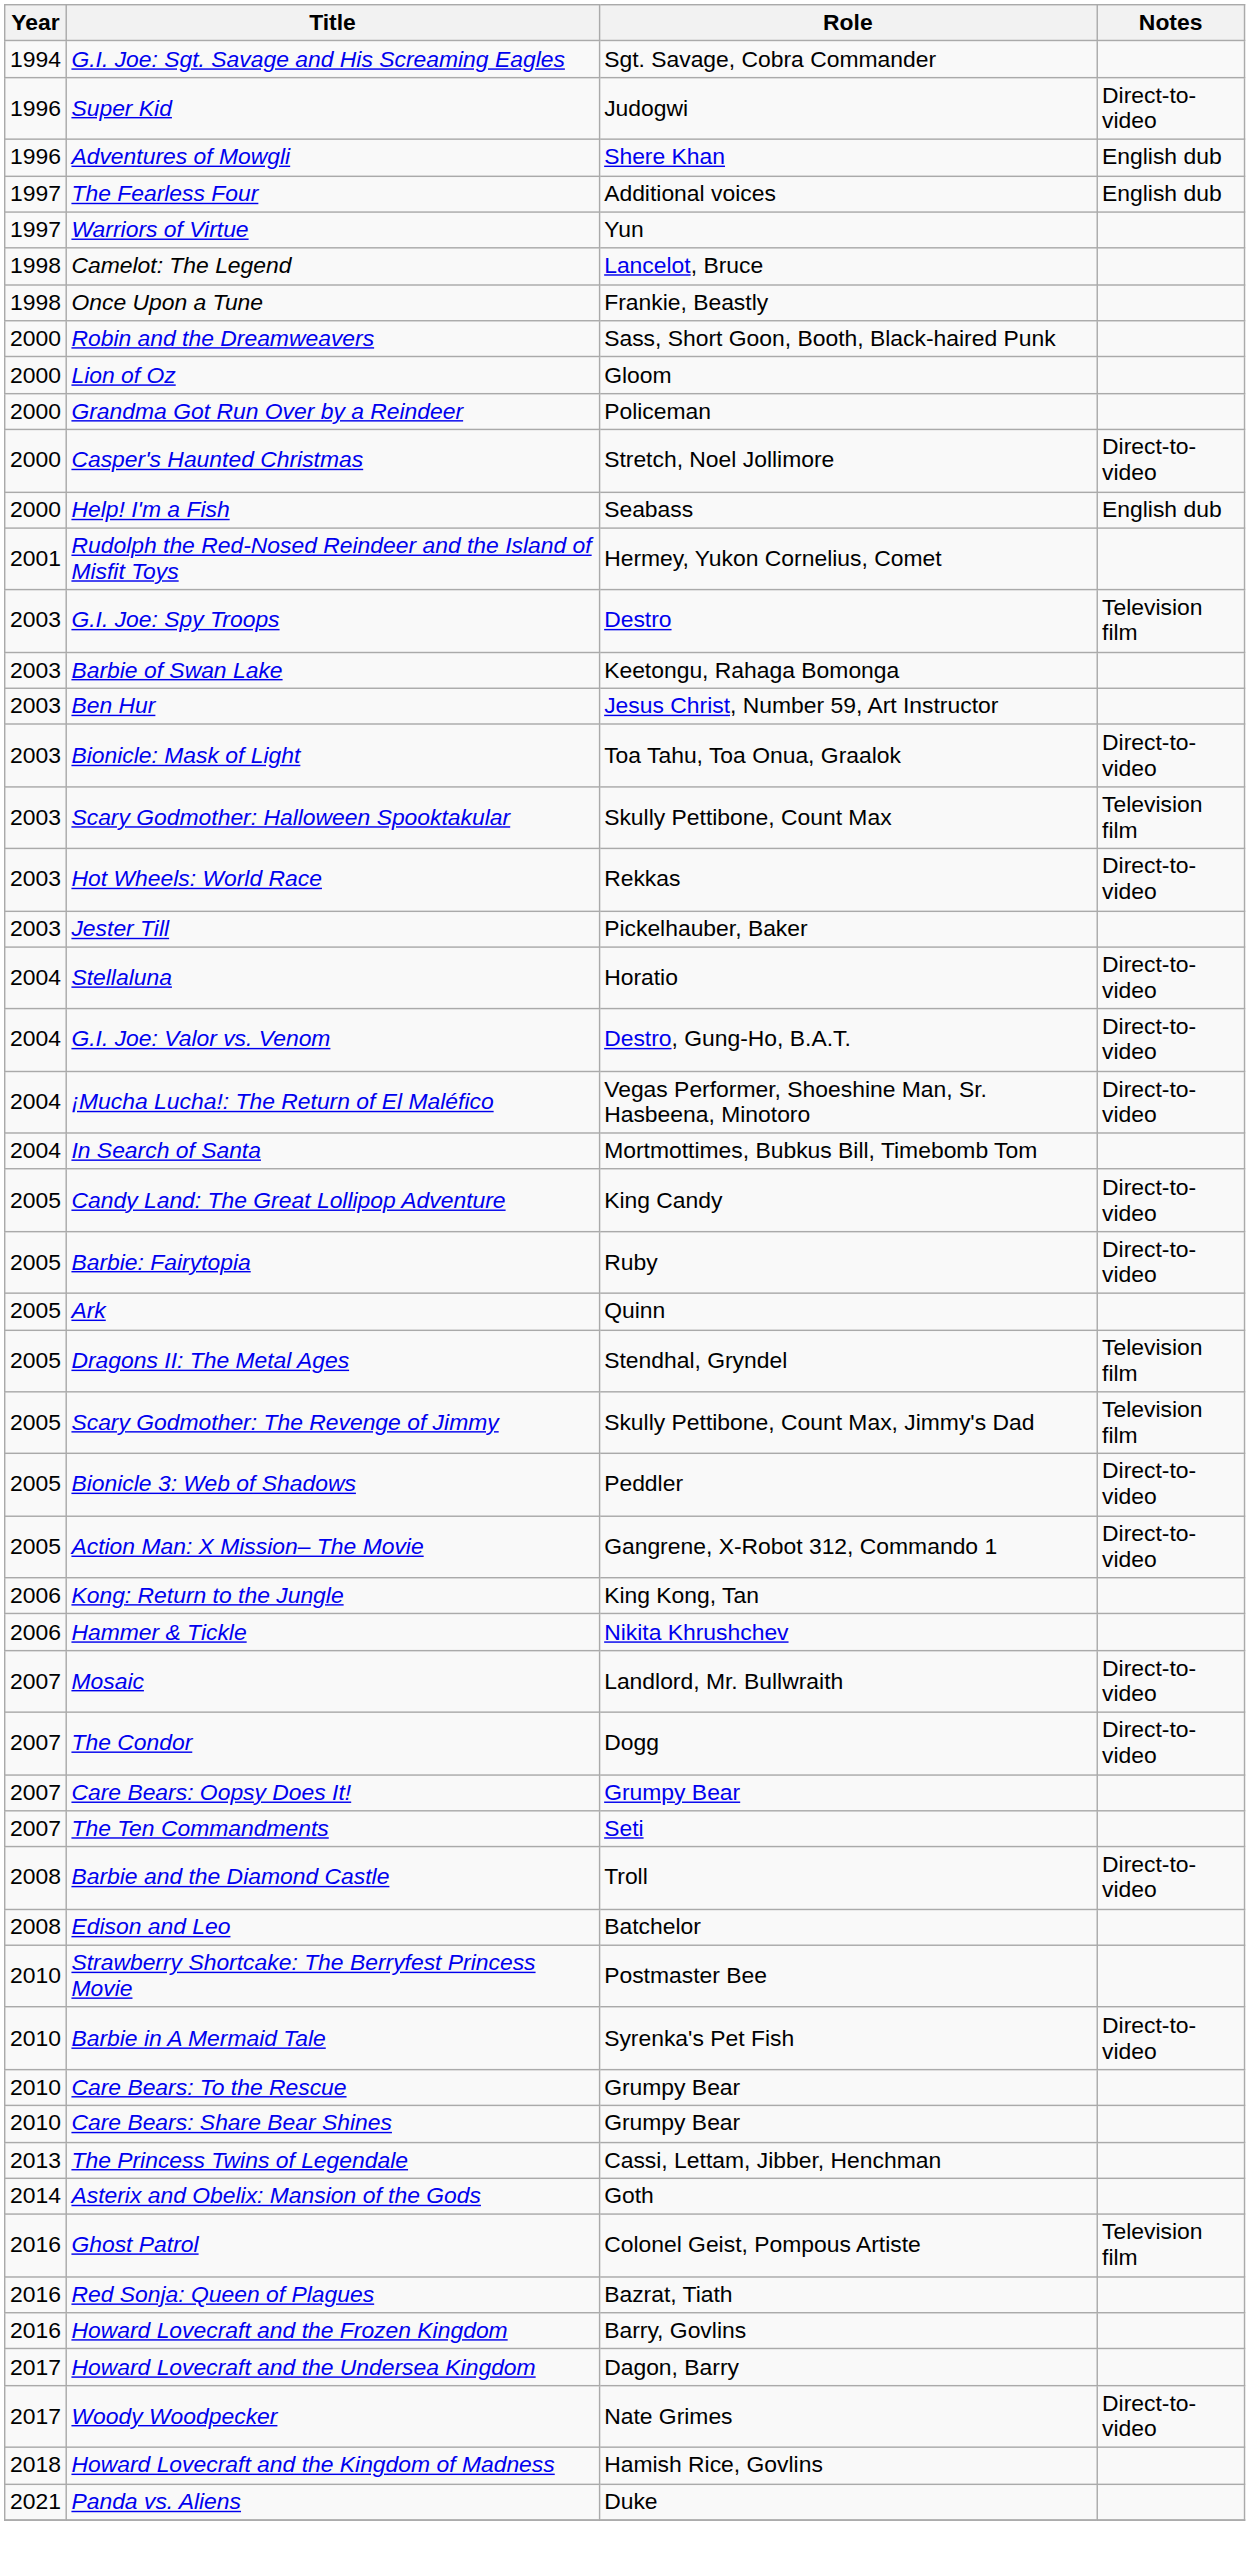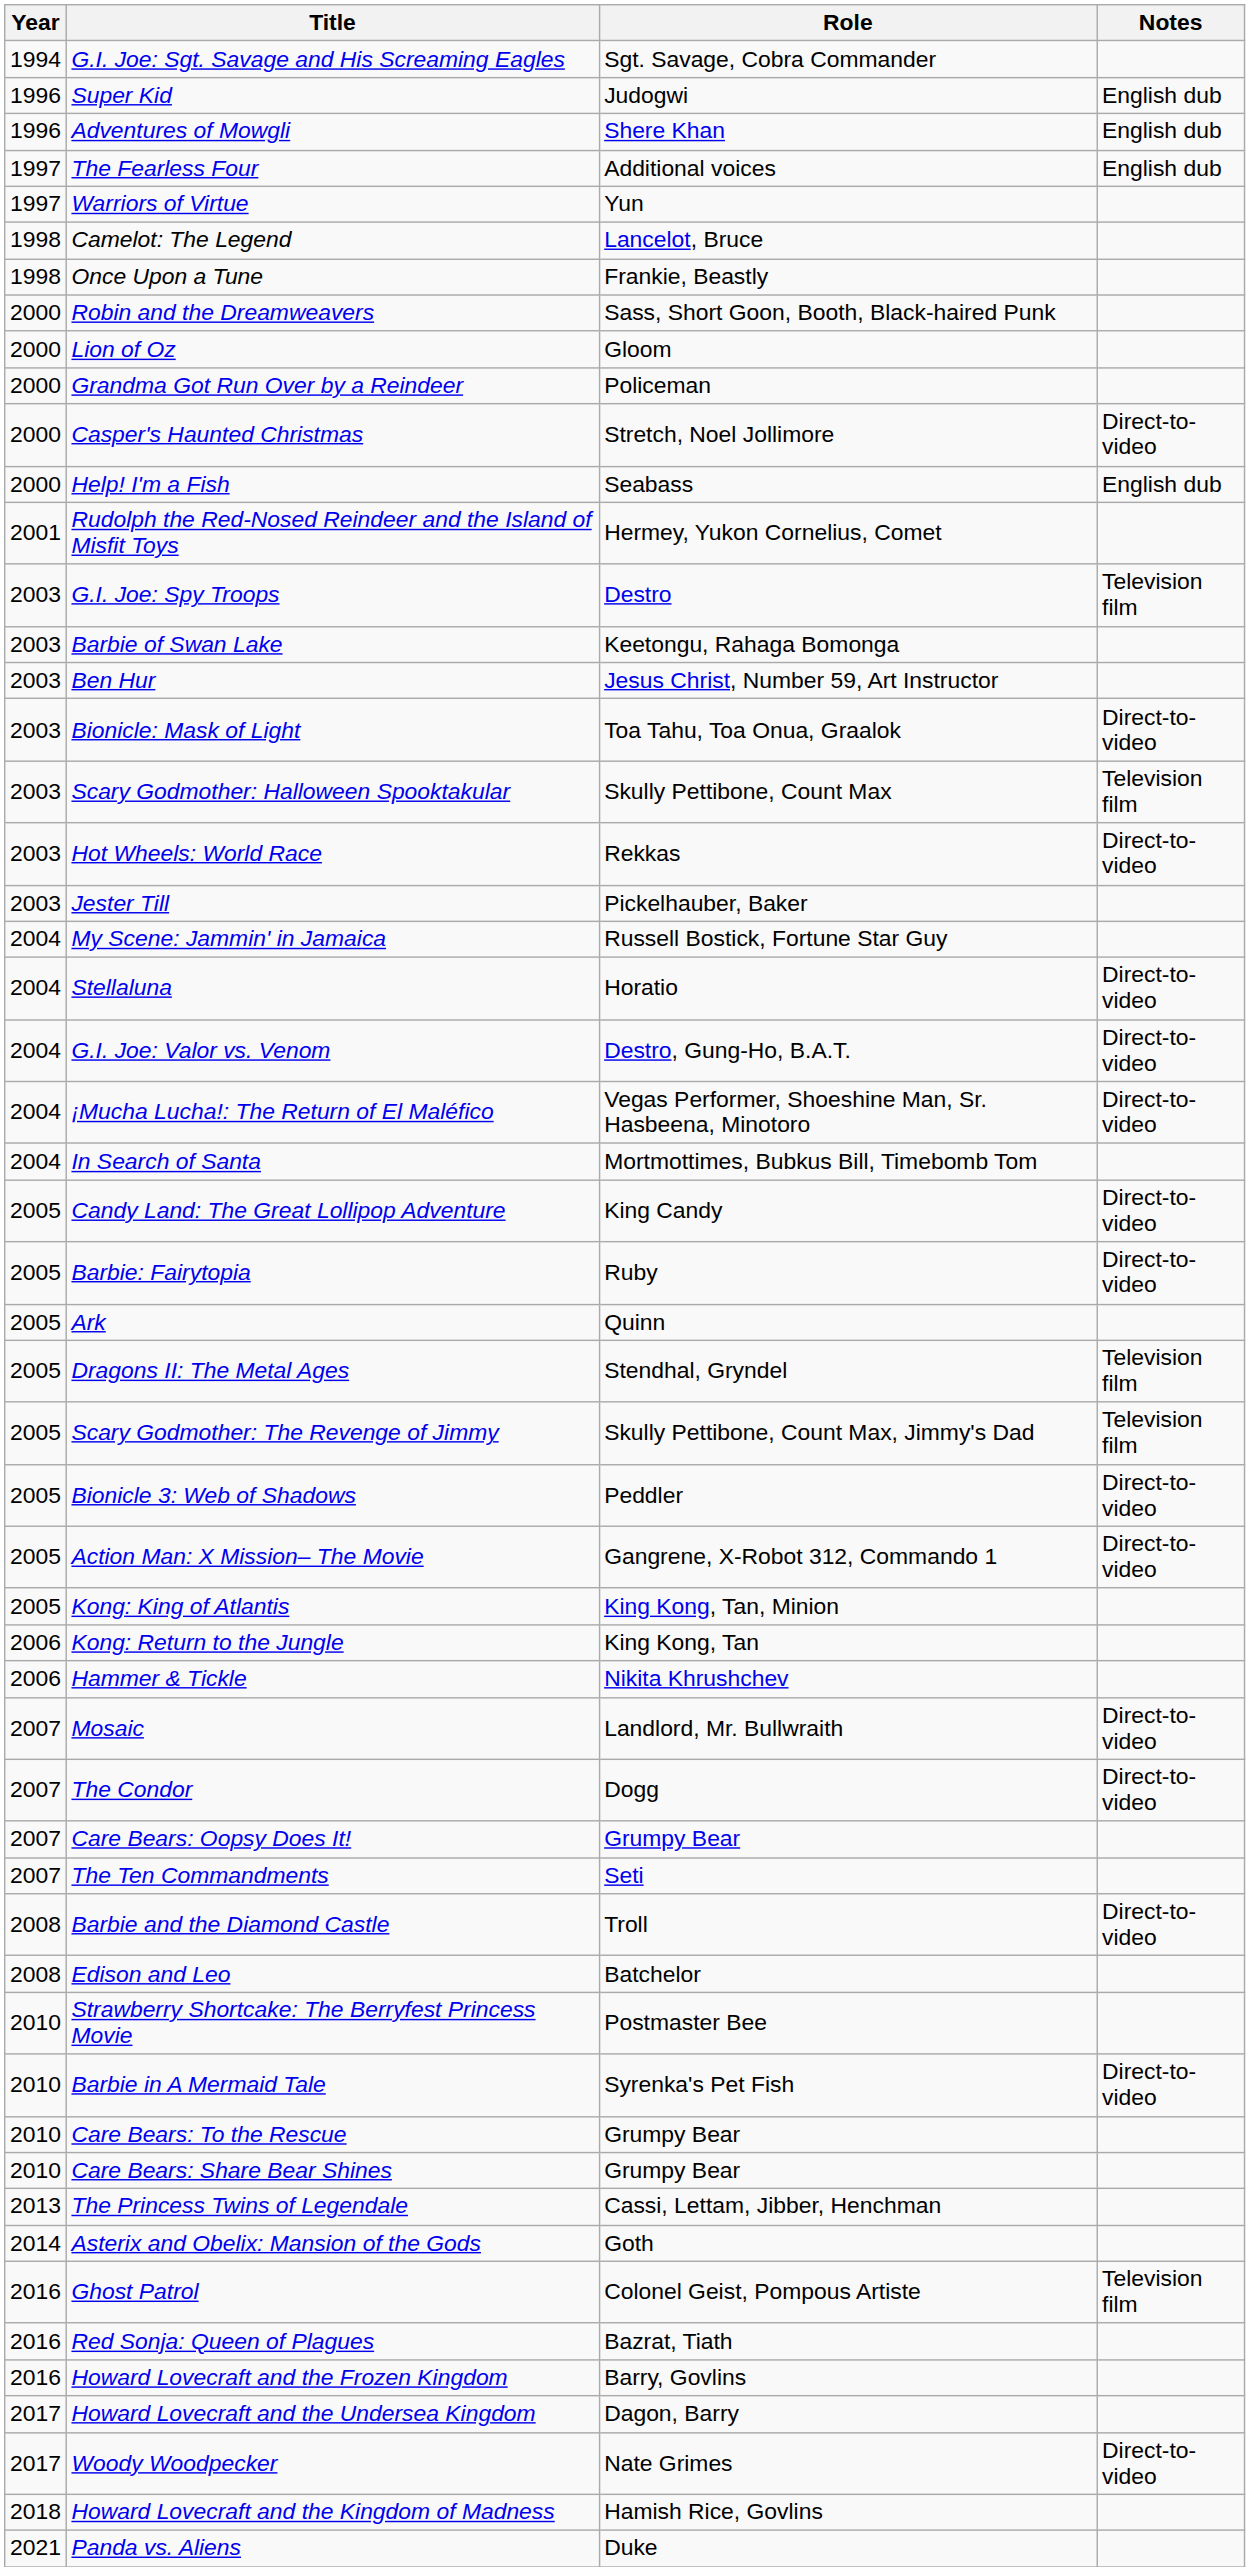 <table class="wikitable sortable">
 <tr>
 <th>Year</th>
 <th>Title</th>
 <th>Role</th>
 <th class="unsortable">Notes</th>
 </tr>
 <tr>
 <td>1994</td>
 <td><em><a href='#'>G.I. Joe: Sgt. Savage and His Screaming Eagles</a></em></td>
 <td>Sgt. Savage, Cobra Commander</td>
 <td></td>
 </tr>
 <tr>
 <td>1996</td>
 <td><em><a href='#'>Super Kid</a></em></td>
 <td>Judogwi</td>
-<td>Direct-to-video</td>
+<td>English dub</td>
 </tr>
 <tr>
 <td>1996</td>
 <td><em><a href='#'>Adventures of Mowgli</a></em></td>
 <td><a href='#'>Shere Khan</a></td>
 <td>English dub</td>
 </tr>
 <tr>
 <td>1997</td>
 <td><em><a href='#'>The Fearless Four</a></em></td>
 <td>Additional voices</td>
 <td>English dub</td>
 </tr>
 <tr>
 <td>1997</td>
 <td><em><a href='#'>Warriors of Virtue</a></em></td>
 <td>Yun</td>
 <td></td>
 </tr>
 <tr>
 <td>1998</td>
 <td><em>Camelot: The Legend</em></td>
 <td><a href='#'>Lancelot</a>, Bruce</td>
 <td></td>
 </tr>
 <tr>
 <td>1998</td>
 <td><em>Once Upon a Tune</em></td>
 <td>Frankie, Beastly</td>
 <td></td>
 </tr>
 <tr>
 <td>2000</td>
 <td><em><a href='#'>Robin and the Dreamweavers</a></em></td>
 <td>Sass, Short Goon, Booth, Black-haired Punk</td>
 <td></td>
 </tr>
 <tr>
 <td>2000</td>
 <td><em><a href='#'>Lion of Oz</a></em></td>
 <td>Gloom</td>
 <td></td>
 </tr>
 <tr>
 <td>2000</td>
 <td><em><a href='#'>Grandma Got Run Over by a Reindeer</a></em></td>
 <td>Policeman</td>
 <td></td>
 </tr>
 <tr>
 <td>2000</td>
 <td><em><a href='#'>Casper's Haunted Christmas</a></em></td>
 <td>Stretch, Noel Jollimore</td>
 <td>Direct-to-video</td>
 </tr>
 <tr>
 <td>2000</td>
 <td><em><a href='#'>Help! I'm a Fish</a></em></td>
 <td>Seabass</td>
 <td>English dub</td>
 </tr>
 <tr>
 <td>2001</td>
 <td><em><a href='#'>Rudolph the Red-Nosed Reindeer and the Island of Misfit Toys</a></em></td>
 <td>Hermey, Yukon Cornelius, Comet</td>
 <td></td>
 </tr>
 <tr>
 <td>2003</td>
 <td><em><a href='#'>G.I. Joe: Spy Troops</a></em></td>
 <td><a href='#'>Destro</a></td>
 <td>Television film</td>
 </tr>
 <tr>
 <td>2003</td>
 <td><em><a href='#'>Barbie of Swan Lake</a></em></td>
 <td>Keetongu, Rahaga Bomonga</td>
 <td></td>
 </tr>
 <tr>
 <td>2003</td>
 <td><em><a href='#'>Ben Hur</a></em></td>
 <td><a href='#'>Jesus Christ</a>, Number 59, Art Instructor</td>
 <td></td>
 </tr>
 <tr>
 <td>2003</td>
 <td><em><a href='#'>Bionicle: Mask of Light</a></em></td>
 <td>Toa Tahu, Toa Onua, Graalok</td>
 <td>Direct-to-video</td>
 </tr>
 <tr>
 <td>2003</td>
 <td><em><a href='#'>Scary Godmother: Halloween Spooktakular</a></em></td>
 <td>Skully Pettibone, Count Max</td>
 <td>Television film</td>
 </tr>
 <tr>
 <td>2003</td>
 <td><em><a href='#'>Hot Wheels: World Race</a></em></td>
 <td>Rekkas</td>
 <td>Direct-to-video</td>
 </tr>
 <tr>
 <td>2003</td>
 <td><em><a href='#'>Jester Till</a></em></td>
 <td>Pickelhauber, Baker</td>
 <td></td>
 </tr>
 <tr>
 <td>2004</td>
+<td><em><a href='#'>My Scene: Jammin' in Jamaica</a></em></td>
+<td>Russell Bostick, Fortune Star Guy</td>
+<td></td>
+</tr>
+<tr>
+<td>2004</td>
 <td><em><a href='#'>Stellaluna</a></em></td>
 <td>Horatio</td>
 <td>Direct-to-video</td>
 </tr>
 <tr>
 <td>2004</td>
 <td><em><a href='#'>G.I. Joe: Valor vs. Venom</a></em></td>
 <td><a href='#'>Destro</a>, Gung-Ho, B.A.T.</td>
 <td>Direct-to-video</td>
 </tr>
 <tr>
 <td>2004</td>
 <td data-sort-value="Mucha Lucha!: The Return of El Maléfico"><em><a href='#'>¡Mucha Lucha!: The Return of El Maléfico</a></em></td>
 <td>Vegas Performer, Shoeshine Man, Sr. Hasbeena, Minotoro</td>
 <td>Direct-to-video</td>
 </tr>
 <tr>
 <td>2004</td>
 <td><em><a href='#'>In Search of Santa</a></em></td>
 <td>Mortmottimes, Bubkus Bill, Timebomb Tom</td>
 <td></td>
 </tr>
 <tr>
 <td>2005</td>
 <td><em><a href='#'>Candy Land: The Great Lollipop Adventure</a></em></td>
 <td>King Candy</td>
 <td>Direct-to-video</td>
 </tr>
 <tr>
 <td>2005</td>
 <td><em><a href='#'>Barbie: Fairytopia</a></em></td>
 <td>Ruby</td>
 <td>Direct-to-video</td>
 </tr>
 <tr>
 <td>2005</td>
 <td><em><a href='#'>Ark</a></em></td>
 <td>Quinn</td>
 <td></td>
 </tr>
 <tr>
 <td>2005</td>
 <td><em><a href='#'>Dragons II: The Metal Ages</a></em></td>
 <td>Stendhal, Gryndel</td>
 <td>Television film</td>
 </tr>
 <tr>
 <td>2005</td>
 <td><em><a href='#'>Scary Godmother: The Revenge of Jimmy</a></em></td>
 <td>Skully Pettibone, Count Max, Jimmy's Dad</td>
 <td>Television film</td>
 </tr>
 <tr>
 <td>2005</td>
 <td><em><a href='#'>Bionicle 3: Web of Shadows</a></em></td>
 <td>Peddler</td>
 <td>Direct-to-video</td>
 </tr>
 <tr>
 <td>2005</td>
 <td><em><a href='#'>Action Man: X Mission– The Movie</a></em></td>
 <td>Gangrene, X-Robot 312, Commando 1</td>
 <td>Direct-to-video</td>
+</tr>
+<tr>
+<td>2005</td>
+<td><em><a href='#'>Kong: King of Atlantis</a></em></td>
+<td><a href='#'>King Kong</a>, Tan, Minion</td>
+<td></td>
 </tr>
 <tr>
 <td>2006</td>
 <td><em><a href='#'>Kong: Return to the Jungle</a></em></td>
 <td>King Kong, Tan</td>
 <td></td>
 </tr>
 <tr>
 <td>2006</td>
 <td><em><a href='#'>Hammer & Tickle</a></em></td>
 <td><a href='#'>Nikita Khrushchev</a></td>
 <td></td>
 </tr>
 <tr>
 <td>2007</td>
 <td><em><a href='#'>Mosaic</a></em></td>
 <td>Landlord, Mr. Bullwraith</td>
 <td>Direct-to-video</td>
 </tr>
 <tr>
 <td>2007</td>
 <td data-sort-value="Condor, The"><em><a href='#'>The Condor</a></em></td>
 <td>Dogg</td>
 <td>Direct-to-video</td>
 </tr>
 <tr>
 <td>2007</td>
 <td><em><a href='#'>Care Bears: Oopsy Does It!</a></em></td>
 <td><a href='#'>Grumpy Bear</a></td>
 <td></td>
 </tr>
 <tr>
 <td>2007</td>
 <td data-sort-value="Ten Commandments, The"><em><a href='#'>The Ten Commandments</a></em></td>
 <td><a href='#'>Seti</a></td>
 <td></td>
 </tr>
 <tr>
 <td>2008</td>
 <td><em><a href='#'>Barbie and the Diamond Castle</a></em></td>
 <td>Troll</td>
 <td>Direct-to-video</td>
 </tr>
 <tr>
 <td>2008</td>
 <td><em><a href='#'>Edison and Leo</a></em></td>
 <td>Batchelor</td>
 <td></td>
 </tr>
 <tr>
 <td>2010</td>
 <td><em><a href='#'>Strawberry Shortcake: The Berryfest Princess Movie</a></em></td>
 <td>Postmaster Bee</td>
 <td></td>
 </tr>
 <tr>
 <td>2010</td>
 <td><em><a href='#'>Barbie in A Mermaid Tale</a></em></td>
 <td>Syrenka's Pet Fish</td>
 <td>Direct-to-video</td>
 </tr>
 <tr>
 <td>2010</td>
 <td><em><a href='#'>Care Bears: To the Rescue</a></em></td>
 <td>Grumpy Bear</td>
 <td></td>
 </tr>
 <tr>
 <td>2010</td>
 <td><em><a href='#'>Care Bears: Share Bear Shines</a></em></td>
 <td>Grumpy Bear</td>
 <td></td>
 </tr>
 <tr>
 <td>2013</td>
 <td data-sort-value="Princess Twins of Legendale, The"><em><a href='#'>The Princess Twins of Legendale</a></em></td>
 <td>Cassi, Lettam, Jibber, Henchman</td>
 <td></td>
 </tr>
 <tr>
 <td>2014</td>
 <td><em><a href='#'>Asterix and Obelix: Mansion of the Gods</a></em></td>
 <td>Goth</td>
 <td></td>
 </tr>
 <tr>
 <td>2016</td>
 <td><em><a href='#'>Ghost Patrol</a></em></td>
 <td>Colonel Geist, Pompous Artiste</td>
 <td>Television film</td>
 </tr>
 <tr>
 <td>2016</td>
 <td><em><a href='#'>Red Sonja: Queen of Plagues</a></em></td>
 <td>Bazrat, Tiath</td>
 <td></td>
 </tr>
 <tr>
 <td>2016</td>
 <td><em><a href='#'>Howard Lovecraft and the Frozen Kingdom</a></em></td>
 <td>Barry, Govlins</td>
 <td></td>
 </tr>
 <tr>
 <td>2017</td>
 <td><em><a href='#'>Howard Lovecraft and the Undersea Kingdom</a></em></td>
 <td>Dagon, Barry</td>
 <td></td>
 </tr>
 <tr>
 <td>2017</td>
 <td><em><a href='#'>Woody Woodpecker</a></em></td>
 <td>Nate Grimes</td>
 <td>Direct-to-video</td>
 </tr>
 <tr>
 <td>2018</td>
 <td><em><a href='#'>Howard Lovecraft and the Kingdom of Madness</a></em></td>
 <td>Hamish Rice, Govlins</td>
 <td></td>
 </tr>
 <tr>
 <td>2021</td>
 <td><em><a href='#'>Panda vs. Aliens</a></em></td>
 <td>Duke</td>
 <td></td>
 </tr>
 <tr>
 </tr>
 </table>
